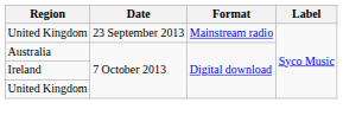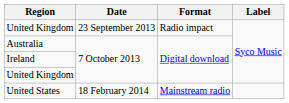 <table class=wikitable>
 <tr>
 <th>Region</th>
 <th>Date</th>
 <th>Format</th>
 <th>Label</th>
 </tr>
 <tr>
 <td>United Kingdom</td>
 <td>23 September 2013</td>
-<td><a href='#'>Mainstream radio</a></td>
+<td>Radio impact</td>
 <td rowspan="4"><a href='#'>Syco Music</a></td>
 </tr>
 <tr>
 <td scope="row">Australia</td>
 <td rowspan="3">7 October 2013</td>
 <td rowspan="3"><a href='#'>Digital download</a></td>
 </tr>
 <tr>
 <td scope="row">Ireland</td>
 </tr>
 <tr>
 <td scope="row">United Kingdom</td>
 </tr>
+<tr>
+<td>United States</td>
+<td>18 February 2014</td>
+<td><a href='#'>Mainstream radio</a></td>
+<td></td>
+</tr>
 </table>
